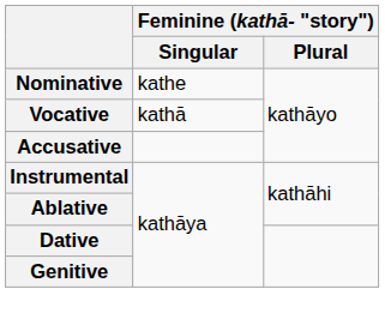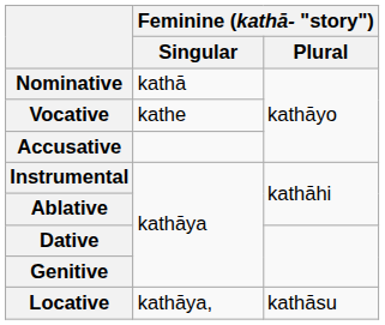 <table class="wikitable">
 <tr>
 <th rowspan="2"></th>
 <th colspan="2">Feminine (<em>kathā-</em> "story")</th>
 </tr>
 <tr>
 <th>Singular</th>
 <th>Plural</th>
 </tr>
 <tr>
 <th>Nominative</th>
-<td>kathe</td>
+<td>kathā</td>
 <td rowspan="3">kathāyo</td>
 </tr>
 <tr>
 <th>Vocative</th>
-<td>kathā</td>
+<td>kathe</td>
 </tr>
 <tr>
 <th>Accusative</th>
 <td></td>
 </tr>
 <tr>
 <th>Instrumental</th>
 <td rowspan="4">kathāya</td>
 <td rowspan="2">kathāhi</td>
 </tr>
 <tr>
 <th>Ablative</th>
 </tr>
 <tr>
 <th>Dative</th>
 <td rowspan="2"></td>
 </tr>
 <tr>
 <th>Genitive</th>
 </tr>
+<tr>
+<th>Locative</th>
+<td>kathāya, </td>
+<td>kathāsu</td>
+</tr>
 </table>
